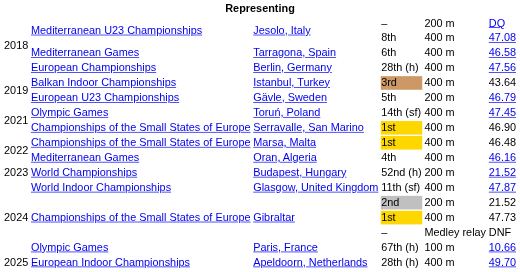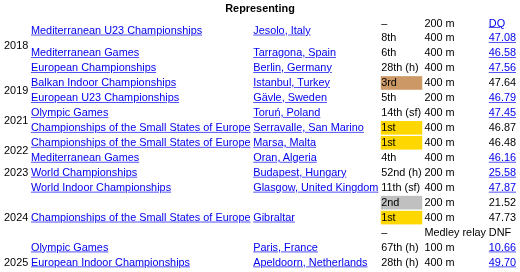 <table>
 <tr>
 <th colspan="6">Representing </th>
 </tr>
 <tr>
 <td rowspan=4>2018</td>
 <td rowspan=2><a href='#'>Mediterranean U23 Championships</a></td>
 <td rowspan=2><a href='#'>Jesolo, Italy</a></td>
 <td>–</td>
 <td>200 m</td>
 <td><a href='#'>DQ</a></td>
 </tr>
 <tr>
 <td>8th</td>
 <td>400 m</td>
 <td><a href='#'>47.08</a></td>
 </tr>
 <tr>
 <td><a href='#'>Mediterranean Games</a></td>
 <td><a href='#'>Tarragona, Spain</a></td>
 <td>6th</td>
 <td>400 m</td>
 <td><a href='#'>46.58</a></td>
 </tr>
 <tr>
 <td><a href='#'>European Championships</a></td>
 <td><a href='#'>Berlin, Germany</a></td>
 <td>28th (h)</td>
 <td>400 m</td>
 <td><a href='#'>47.56</a></td>
 </tr>
 <tr>
 <td rowspan=2>2019</td>
 <td><a href='#'>Balkan Indoor Championships</a></td>
 <td><a href='#'>Istanbul, Turkey</a></td>
 <td bgcolor=cc9966>3rd</td>
 <td>400 m</td>
-<td>43.64</td>
+<td>47.64</td>
 </tr>
 <tr>
 <td><a href='#'>European U23 Championships</a></td>
 <td><a href='#'>Gävle, Sweden</a></td>
 <td>5th</td>
 <td>200 m</td>
 <td><a href='#'>46.79</a></td>
 </tr>
 <tr>
 <td rowspan=2>2021</td>
 <td><a href='#'>Olympic Games</a></td>
 <td><a href='#'>Toruń, Poland</a></td>
 <td>14th (sf)</td>
 <td>400 m</td>
 <td><a href='#'>47.45</a></td>
 </tr>
 <tr>
 <td><a href='#'>Championships of the Small States of Europe</a></td>
 <td><a href='#'>Serravalle, San Marino</a></td>
 <td bgcolor=gold>1st</td>
 <td>400 m</td>
-<td>46.90</td>
+<td>46.87</td>
 </tr>
 <tr>
 <td rowspan=2>2022</td>
 <td><a href='#'>Championships of the Small States of Europe</a></td>
 <td><a href='#'>Marsa, Malta</a></td>
 <td bgcolor=gold>1st</td>
 <td>400 m</td>
 <td>46.48</td>
 </tr>
 <tr>
 <td><a href='#'>Mediterranean Games</a></td>
 <td><a href='#'>Oran, Algeria</a></td>
 <td>4th</td>
 <td>400 m</td>
 <td><a href='#'>46.16</a></td>
 </tr>
 <tr>
 <td>2023</td>
 <td><a href='#'>World Championships</a></td>
 <td><a href='#'>Budapest, Hungary</a></td>
 <td>52nd (h)</td>
 <td>200 m</td>
-<td><a href='#'>21.52</a></td>
+<td><a href='#'>25.58</a></td>
 </tr>
 <tr>
 <td rowspan=5>2024</td>
 <td><a href='#'>World Indoor Championships</a></td>
 <td><a href='#'>Glasgow, United Kingdom</a></td>
 <td>11th (sf)</td>
 <td>400 m</td>
 <td><a href='#'>47.87</a></td>
 </tr>
 <tr>
 <td rowspan=3><a href='#'>Championships of the Small States of Europe</a></td>
 <td rowspan=3><a href='#'>Gibraltar</a></td>
 <td bgcolor=silver>2nd</td>
 <td>200 m</td>
 <td>21.52</td>
 </tr>
 <tr>
 <td bgcolor=gold>1st</td>
 <td>400 m</td>
 <td>47.73</td>
 </tr>
 <tr>
 <td>–</td>
 <td>Medley relay</td>
 <td>DNF</td>
 </tr>
 <tr>
 <td><a href='#'>Olympic Games</a></td>
 <td><a href='#'>Paris, France</a></td>
 <td>67th (h)</td>
 <td>100 m</td>
 <td><a href='#'>10.66</a></td>
 </tr>
 <tr>
 <td>2025</td>
 <td><a href='#'>European  Indoor Championships</a></td>
 <td><a href='#'>Apeldoorn, Netherlands</a></td>
 <td>28th (h)</td>
 <td>400 m</td>
 <td><a href='#'>49.70</a></td>
 </tr>
 </table>
